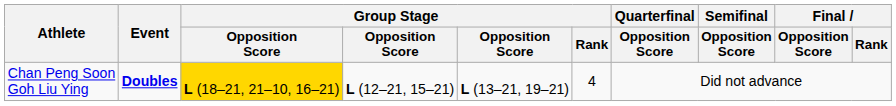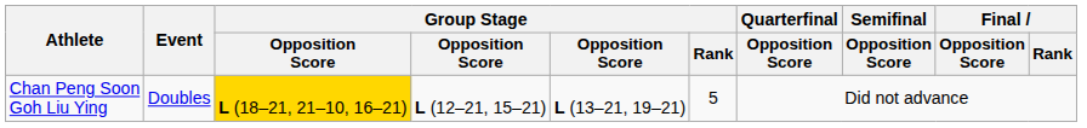 <table class="wikitable" style="font-size:90%">
 <tr>
 <th rowspan=2>Athlete</th>
 <th rowspan=2>Event</th>
 <th colspan=4>Group Stage</th>
 <th>Quarterfinal</th>
 <th>Semifinal</th>
 <th colspan=2>Final / </th>
 </tr>
 <tr style="font-size:95%">
 <th>Opposition<br>Score</th>
 <th>Opposition<br>Score</th>
 <th>Opposition<br>Score</th>
 <th>Rank</th>
 <th>Opposition<br>Score</th>
 <th>Opposition<br>Score</th>
 <th>Opposition<br>Score</th>
 <th>Rank</th>
 </tr>
 <tr align=center>
 <td align=left><a href='#'>Chan Peng Soon</a><br><a href='#'>Goh Liu Ying</a></td>
-<td align=left><strong><a href='#'>Doubles</a></strong></td>
+<td align=left><a href='#'>Doubles</a></td>
 <td style="background: gold;"><br><strong>L</strong> (18–21, 21–10, 16–21)</td>
 <td><br><strong>L</strong> (12–21, 15–21)</td>
 <td><br><strong>L</strong> (13–21, 19–21)</td>
-<td>4</td>
+<td>5</td>
 <td colspan=4>Did not advance</td>
 </tr>
 </table>
